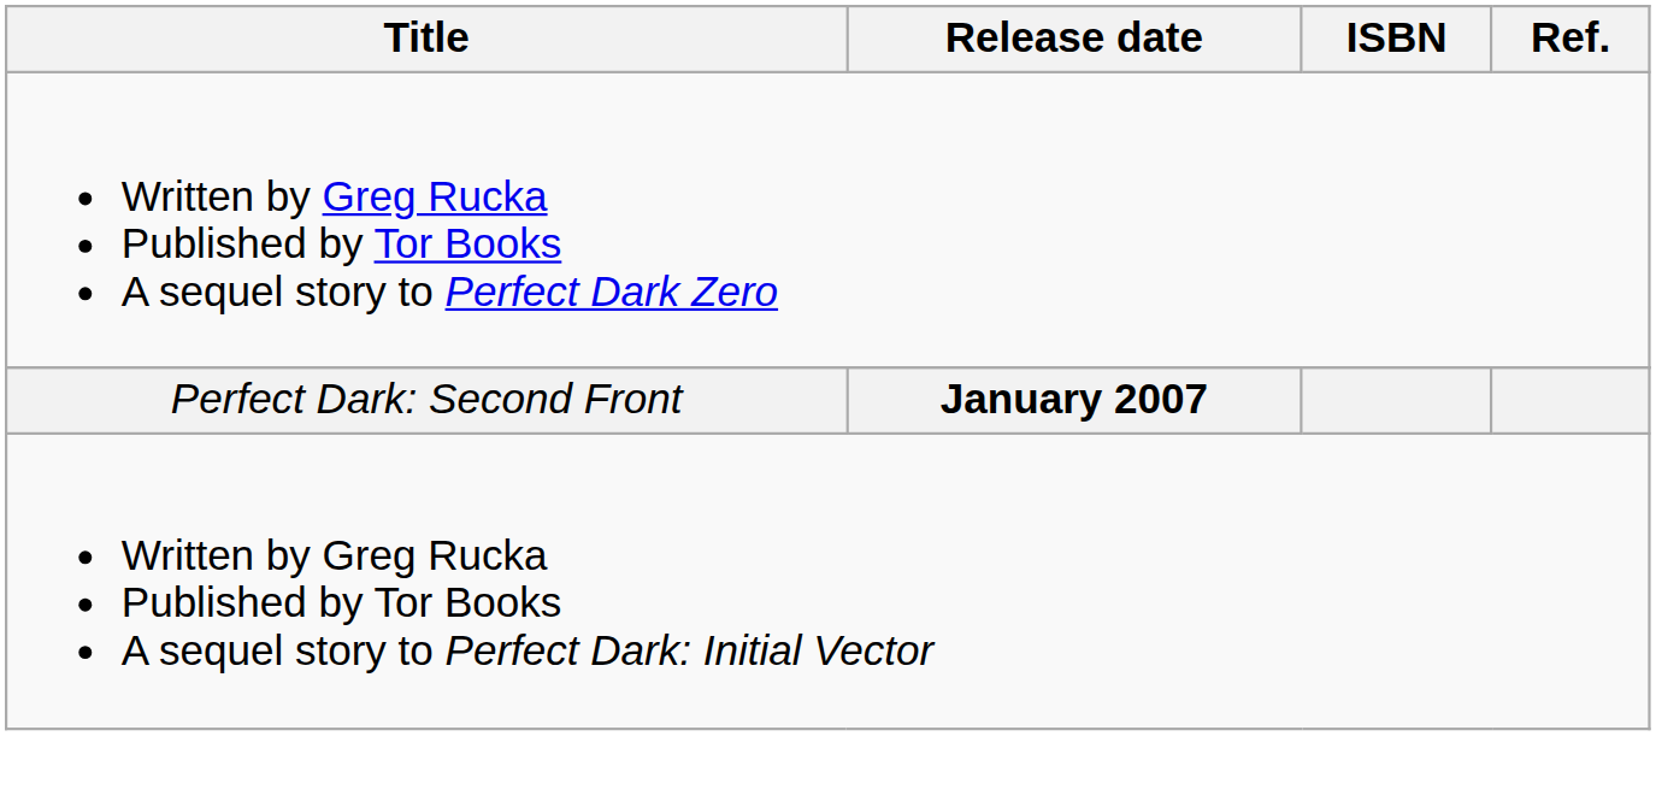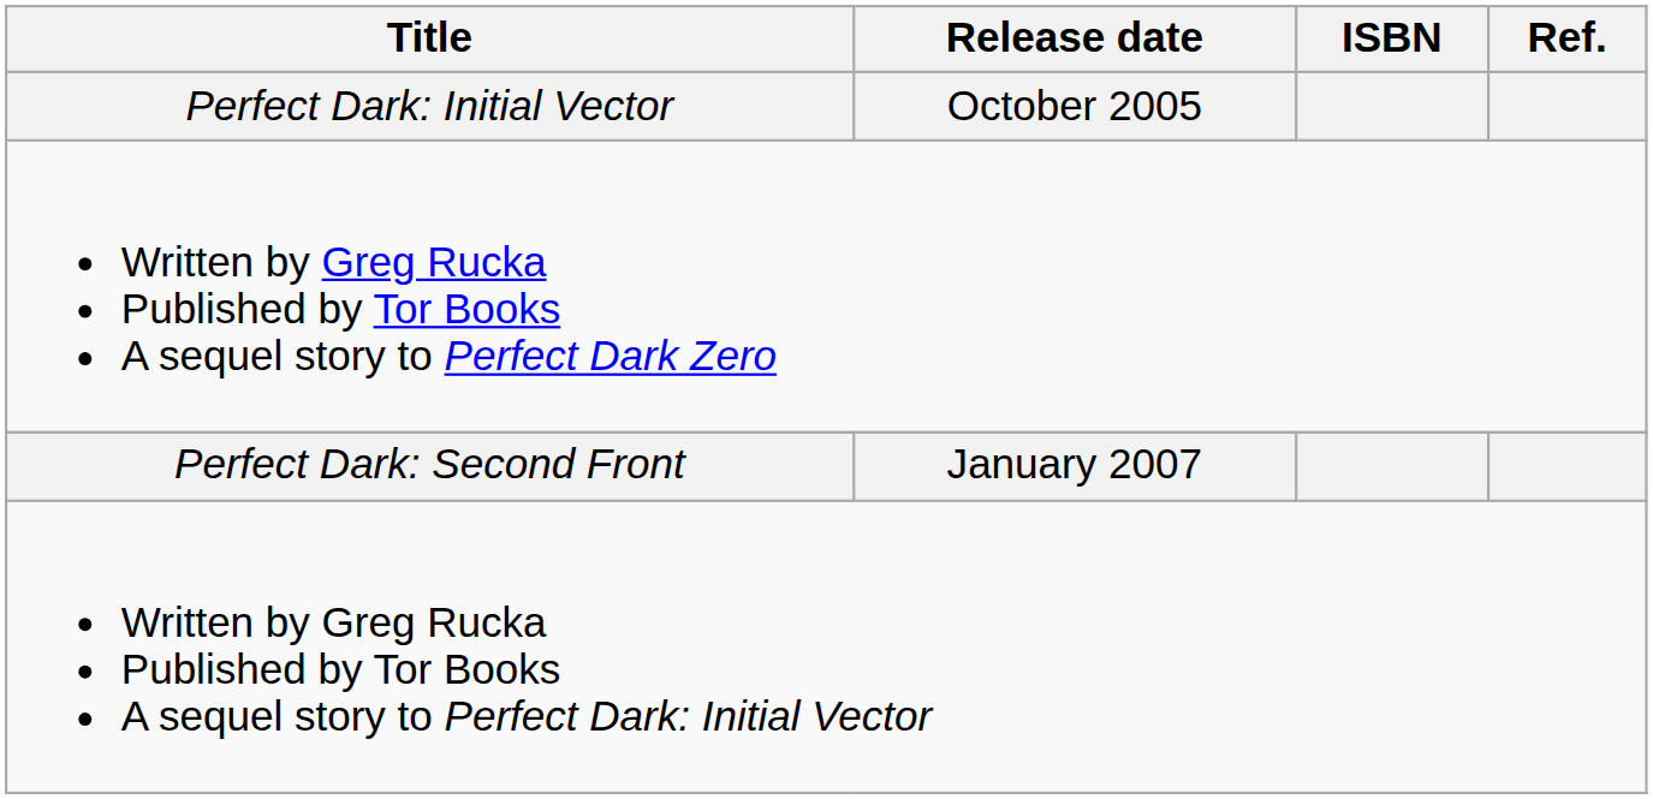 <table class="wikitable" width="100%">
 <tr style="text-align: center;">
 <th scope="col">Title</th>
 <th scope="col">Release date</th>
 <th scope="col">ISBN</th>
 <th scope="col">Ref.</th>
+</tr>
+<tr bgcolor="#F2F2F2" align="center">
+<th scope="row" style="font-weight:normal;"><em>Perfect Dark: Initial Vector</em></th>
+<td>October 2005</td>
+<td></td>
+<td></td>
 </tr>
 <tr>
 <td colspan="4"><br><ul><li>Written by <a href='#'>Greg Rucka</a></li><li>Published by <a href='#'>Tor Books</a></li><li>A sequel story to <em><a href='#'>Perfect Dark Zero</a></em></li></ul></td>
 </tr>
 <tr>
 </tr>
 <tr bgcolor="#F2F2F2" align="center">
 <th scope="row" style="font-weight:normal;"><em>Perfect Dark: Second Front</em></th>
-<td><strong>January 2007</strong></td>
+<td>January 2007</td>
 <td></td>
 <td></td>
 </tr>
 <tr>
 <td colspan="4"><br><ul><li>Written by Greg Rucka</li><li>Published by Tor Books</li><li>A sequel story to <em>Perfect Dark: Initial Vector</em></li></ul></td>
 </tr>
 </table>
